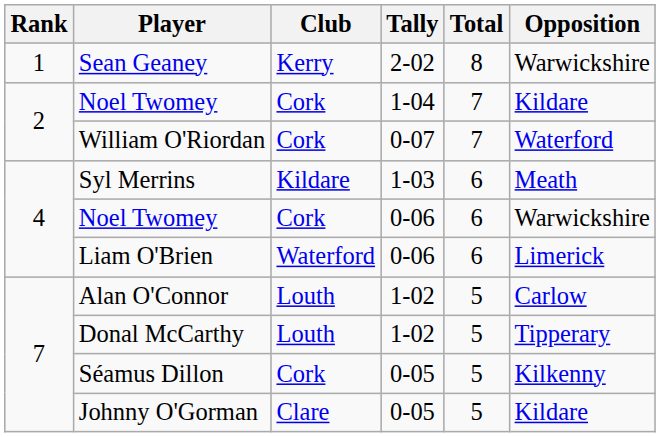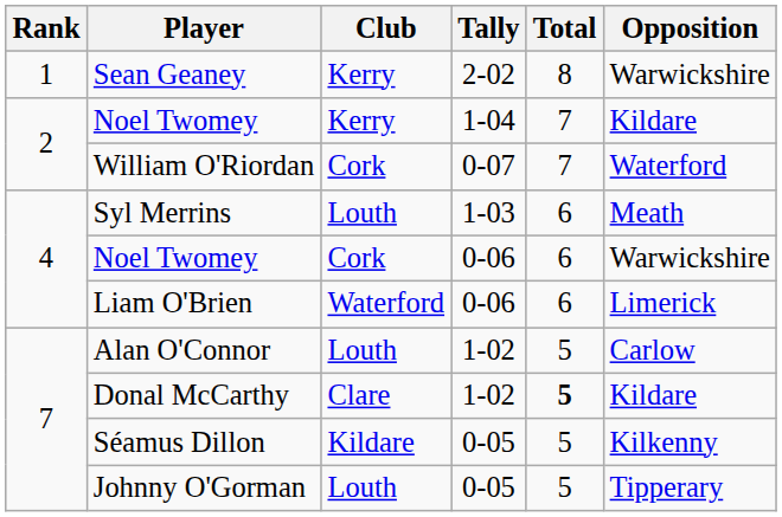 <table class="wikitable">
 <tr>
 <th>Rank</th>
 <th>Player</th>
 <th>Club</th>
 <th>Tally</th>
 <th>Total</th>
 <th>Opposition</th>
 </tr>
 <tr>
 <td rowspan="1" style="text-align:center;">1</td>
 <td><a href='#'>Sean Geaney</a></td>
 <td><a href='#'>Kerry</a></td>
 <td align=center>2-02</td>
 <td align=center>8</td>
 <td>Warwickshire</td>
 </tr>
 <tr>
 <td rowspan="2" style="text-align:center;">2</td>
 <td><a href='#'>Noel Twomey</a></td>
-<td><a href='#'>Cork</a></td>
+<td><a href='#'>Kerry</a></td>
 <td align=center>1-04</td>
 <td align=center>7</td>
 <td><a href='#'>Kildare</a></td>
 </tr>
 <tr>
 <td>William O'Riordan</td>
 <td><a href='#'>Cork</a></td>
 <td align=center>0-07</td>
 <td align=center>7</td>
 <td><a href='#'>Waterford</a></td>
 </tr>
 <tr>
 <td rowspan="3" style="text-align:center;">4</td>
 <td>Syl Merrins</td>
-<td><a href='#'>Kildare</a></td>
+<td><a href='#'>Louth</a></td>
 <td align=center>1-03</td>
 <td align=center>6</td>
 <td><a href='#'>Meath</a></td>
 </tr>
 <tr>
 <td><a href='#'>Noel Twomey</a></td>
 <td><a href='#'>Cork</a></td>
 <td align=center>0-06</td>
 <td align=center>6</td>
 <td>Warwickshire</td>
 </tr>
 <tr>
 <td>Liam O'Brien</td>
 <td><a href='#'>Waterford</a></td>
 <td align=center>0-06</td>
 <td align=center>6</td>
 <td><a href='#'>Limerick</a></td>
 </tr>
 <tr>
 <td rowspan="5" style="text-align:center;">7</td>
 <td>Alan O'Connor</td>
 <td><a href='#'>Louth</a></td>
 <td align=center>1-02</td>
 <td align=center>5</td>
 <td><a href='#'>Carlow</a></td>
 </tr>
 <tr>
 <td>Donal McCarthy</td>
-<td><a href='#'>Louth</a></td>
+<td><a href='#'>Clare</a></td>
 <td align=center>1-02</td>
-<td align=center>5</td>
-<td><a href='#'>Tipperary</a></td>
+<td align=center><strong>5</strong></td>
+<td><a href='#'>Kildare</a></td>
 </tr>
 <tr>
 <td>Séamus Dillon</td>
-<td><a href='#'>Cork</a></td>
+<td><a href='#'>Kildare</a></td>
 <td align=center>0-05</td>
 <td align=center>5</td>
 <td><a href='#'>Kilkenny</a></td>
 </tr>
 <tr>
 <td>Johnny O'Gorman</td>
-<td><a href='#'>Clare</a></td>
+<td><a href='#'>Louth</a></td>
 <td align=center>0-05</td>
 <td align=center>5</td>
-<td><a href='#'>Kildare</a></td>
+<td><a href='#'>Tipperary</a></td>
 </tr>
 </table>
